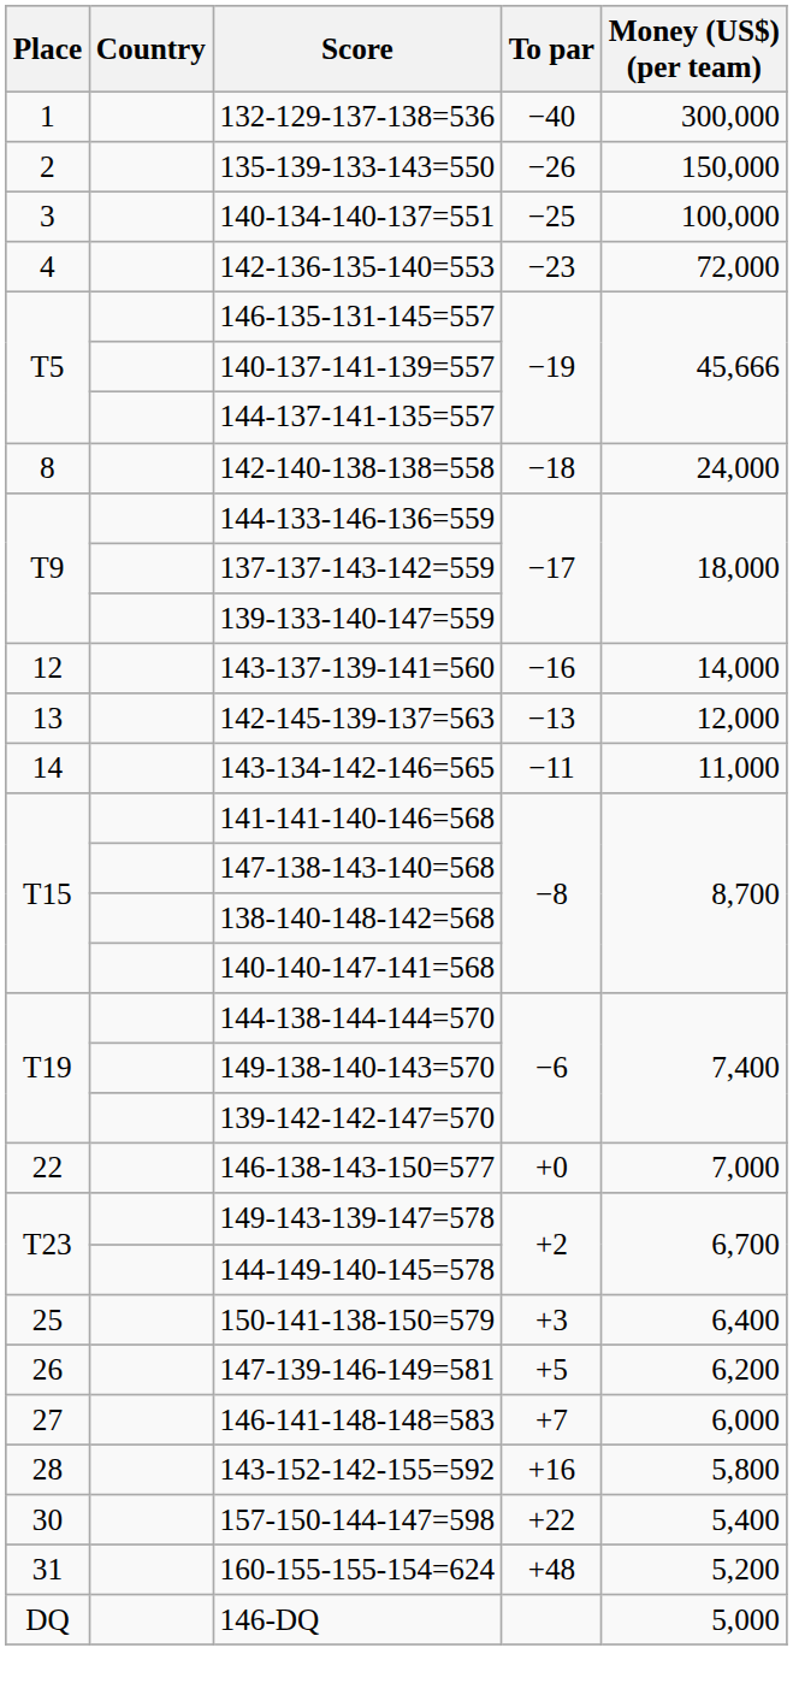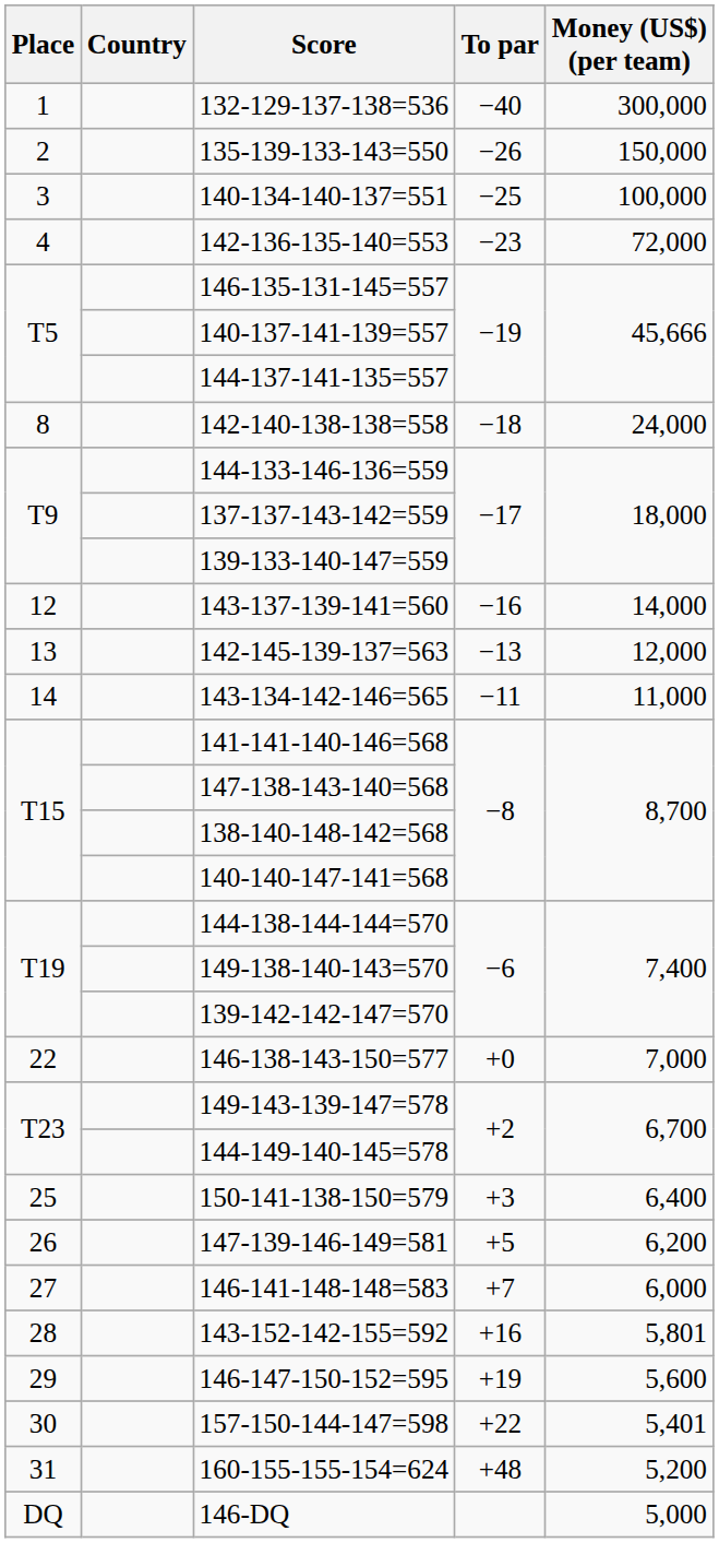 <table class="wikitable" style="font-size:95%;">
 <tr>
 <th>Place</th>
 <th>Country</th>
 <th>Score</th>
 <th>To par</th>
 <th>Money (US$)<br>(per team)</th>
 </tr>
 <tr>
 <td align=center>1</td>
 <td></td>
 <td>132-129-137-138=536</td>
 <td align=center>−40</td>
 <td align=right>300,000</td>
 </tr>
 <tr>
 <td align=center>2</td>
 <td></td>
 <td>135-139-133-143=550</td>
 <td align=center>−26</td>
 <td align=right>150,000</td>
 </tr>
 <tr>
 <td align=center>3</td>
 <td></td>
 <td>140-134-140-137=551</td>
 <td align=center>−25</td>
 <td align=right>100,000</td>
 </tr>
 <tr>
 <td align=center>4</td>
 <td></td>
 <td>142-136-135-140=553</td>
 <td align=center>−23</td>
 <td align=right>72,000</td>
 </tr>
 <tr>
 <td rowspan=3 align=center>T5</td>
 <td></td>
 <td>146-135-131-145=557</td>
 <td rowspan=3 align=center>−19</td>
 <td rowspan=3 align=right>45,666</td>
 </tr>
 <tr>
 <td></td>
 <td>140-137-141-139=557</td>
 </tr>
 <tr>
 <td></td>
 <td>144-137-141-135=557</td>
 </tr>
 <tr>
 <td align=center>8</td>
 <td></td>
 <td>142-140-138-138=558</td>
 <td align=center>−18</td>
 <td align=right>24,000</td>
 </tr>
 <tr>
 <td rowspan=3 align=center>T9</td>
 <td></td>
 <td>144-133-146-136=559</td>
 <td rowspan=3 align=center>−17</td>
 <td rowspan=3 align=right>18,000</td>
 </tr>
 <tr>
 <td></td>
 <td>137-137-143-142=559</td>
 </tr>
 <tr>
 <td></td>
 <td>139-133-140-147=559</td>
 </tr>
 <tr>
 <td align=center>12</td>
 <td></td>
 <td>143-137-139-141=560</td>
 <td align=center>−16</td>
 <td align=right>14,000</td>
 </tr>
 <tr>
 <td align=center>13</td>
 <td></td>
 <td>142-145-139-137=563</td>
 <td align=center>−13</td>
 <td align=right>12,000</td>
 </tr>
 <tr>
 <td align=center>14</td>
 <td></td>
 <td>143-134-142-146=565</td>
 <td align=center>−11</td>
 <td align=right>11,000</td>
 </tr>
 <tr>
 <td rowspan=4 align=center>T15</td>
 <td></td>
 <td>141-141-140-146=568</td>
 <td rowspan=4 align=center>−8</td>
 <td rowspan=4 align=right>8,700</td>
 </tr>
 <tr>
 <td></td>
 <td>147-138-143-140=568</td>
 </tr>
 <tr>
 <td></td>
 <td>138-140-148-142=568</td>
 </tr>
 <tr>
 <td></td>
 <td>140-140-147-141=568</td>
 </tr>
 <tr>
 <td rowspan=3 align=center>T19</td>
 <td></td>
 <td>144-138-144-144=570</td>
 <td rowspan=3 align=center>−6</td>
 <td rowspan=3 align=right>7,400</td>
 </tr>
 <tr>
 <td></td>
 <td>149-138-140-143=570</td>
 </tr>
 <tr>
 <td></td>
 <td>139-142-142-147=570</td>
 </tr>
 <tr>
 <td align=center>22</td>
 <td></td>
 <td>146-138-143-150=577</td>
 <td align=center>+0</td>
 <td align=right>7,000</td>
 </tr>
 <tr>
 <td rowspan=2 align=center>T23</td>
 <td></td>
 <td>149-143-139-147=578</td>
 <td rowspan=2 align=center>+2</td>
 <td rowspan=2 align=right>6,700</td>
 </tr>
 <tr>
 <td></td>
 <td>144-149-140-145=578</td>
 </tr>
 <tr>
 <td align=center>25</td>
 <td></td>
 <td>150-141-138-150=579</td>
 <td align=center>+3</td>
 <td align=right>6,400</td>
 </tr>
 <tr>
 <td align=center>26</td>
 <td></td>
 <td>147-139-146-149=581</td>
 <td align=center>+5</td>
 <td align=right>6,200</td>
 </tr>
 <tr>
 <td align=center>27</td>
 <td></td>
 <td>146-141-148-148=583</td>
 <td align=center>+7</td>
 <td align=right>6,000</td>
 </tr>
 <tr>
 <td align=center>28</td>
 <td></td>
 <td>143-152-142-155=592</td>
 <td align=center>+16</td>
-<td align=right>5,800</td>
+<td align=right>5,801</td>
+</tr>
+<tr>
+<td align=center>29</td>
+<td></td>
+<td>146-147-150-152=595</td>
+<td align=center>+19</td>
+<td align=right>5,600</td>
 </tr>
 <tr>
 <td align=center>30</td>
 <td></td>
 <td>157-150-144-147=598</td>
 <td align=center>+22</td>
-<td align=right>5,400</td>
+<td align=right>5,401</td>
 </tr>
 <tr>
 <td align=center>31</td>
 <td></td>
 <td>160-155-155-154=624</td>
 <td align=center>+48</td>
 <td align=right>5,200</td>
 </tr>
 <tr>
 <td align=center>DQ</td>
 <td></td>
 <td>146-DQ</td>
 <td align=center></td>
 <td align=right>5,000</td>
 </tr>
 </table>
